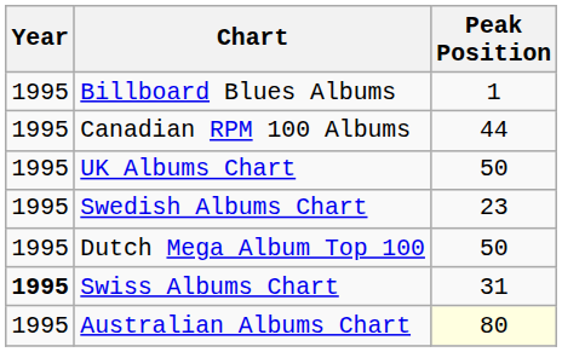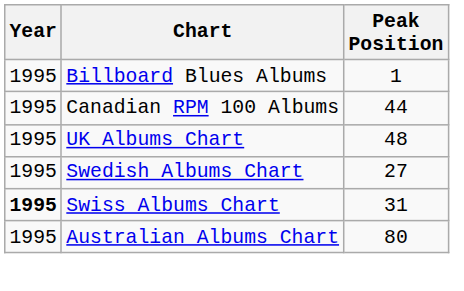 <table class="wikitable sortable">
 <tr>
 <th>Year</th>
 <th>Chart</th>
 <th>Peak<br>Position</th>
 </tr>
 <tr>
 <td>1995</td>
 <td><a href='#'>Billboard</a> Blues Albums</td>
 <td style="text-align:center;">1</td>
 </tr>
 <tr>
 <td>1995</td>
 <td>Canadian <a href='#'>RPM</a> 100 Albums</td>
 <td style="text-align:center;">44</td>
 </tr>
 <tr>
 <td>1995</td>
 <td><a href='#'>UK Albums Chart</a></td>
-<td style="text-align:center;">50</td>
+<td style="text-align:center;">48</td>
 </tr>
 <tr>
 <td>1995</td>
 <td><a href='#'>Swedish Albums Chart</a></td>
-<td style="text-align:center">23</td>
-</tr>
-<tr>
-<td>1995</td>
-<td>Dutch <a href='#'>Mega Album Top 100</a></td>
-<td style="text-align:center">50</td>
+<td style="text-align:center">27</td>
 </tr>
 <tr>
 <td><strong>1995</strong></td>
 <td><a href='#'>Swiss Albums Chart</a></td>
 <td style="text-align:center">31</td>
 </tr>
 <tr>
 <td>1995</td>
 <td><a href='#'>Australian Albums Chart</a></td>
-<td style="background: lightyellow; text-align:center">80</td>
+<td style="text-align:center">80</td>
 </tr>
 </table>
